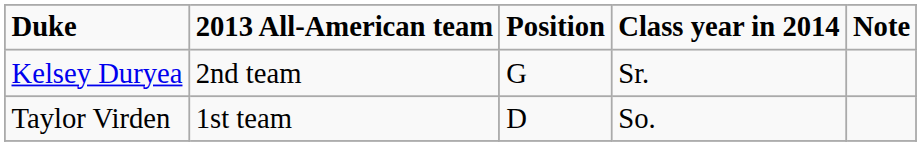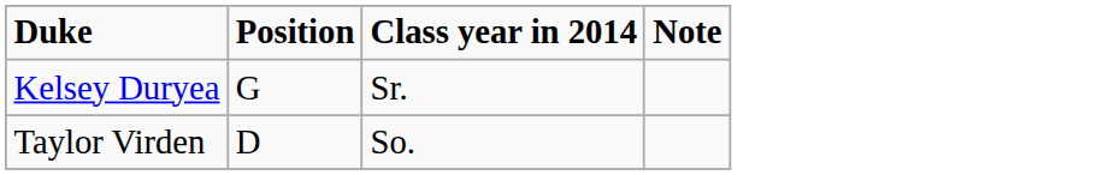 <table class="wikitable">
 <tr style="text-align:left;">
 <td><strong>Duke</strong></td>
-<td><strong>2013 All-American team</strong></td>
 <td><strong>Position</strong></td>
 <td><strong>Class year in 2014</strong></td>
 <td><strong>Note</strong></td>
 </tr>
 <tr style="text-align:left;">
 <td><a href='#'>Kelsey Duryea</a></td>
-<td>2nd team</td>
 <td>G</td>
 <td>Sr.</td>
 <td></td>
 </tr>
 <tr style="text-align:left;">
 <td>Taylor Virden</td>
-<td>1st team</td>
 <td>D</td>
 <td>So.</td>
 <td></td>
 </tr>
 </table>
